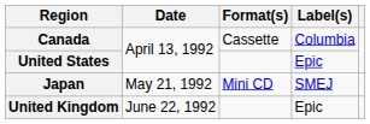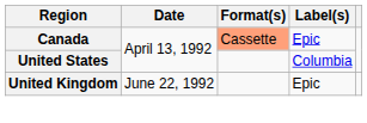 <table class="wikitable plainrowheaders">
 <tr>
 <th scope="col">Region</th>
 <th scope="col">Date</th>
 <th scope="col">Format(s)</th>
 <th scope="col">Label(s)</th>
 <th scope="col"></th>
 </tr>
 <tr>
 <th scope="row">Canada</th>
 <td rowspan="2">April 13, 1992</td>
-<td>Cassette</td>
-<td><a href='#'>Columbia</a></td>
+<td style="background: lightsalmon;">Cassette</td>
+<td><a href='#'>Epic</a></td>
 <td rowspan="2"></td>
 </tr>
 <tr>
 <th scope="row">United States</th>
 <td></td>
-<td><a href='#'>Epic</a></td>
-</tr>
-<tr>
-<th scope="row">Japan</th>
-<td>May 21, 1992</td>
-<td><a href='#'>Mini CD</a></td>
-<td><a href='#'>SMEJ</a></td>
-<td></td>
+<td><a href='#'>Columbia</a></td>
 </tr>
 <tr>
 <th scope="row">United Kingdom</th>
 <td>June 22, 1992</td>
 <td></td>
 <td>Epic</td>
 <td></td>
 </tr>
 </table>
